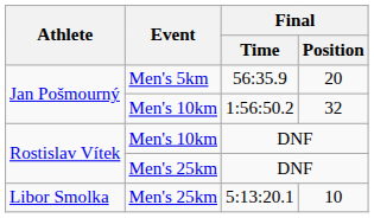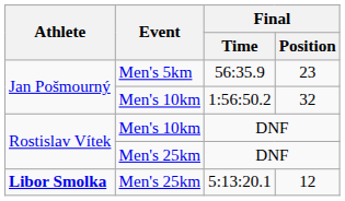 <table class="wikitable" border="1" style="font-size:90%">
 <tr>
 <th rowspan=2>Athlete</th>
 <th rowspan=2>Event</th>
 <th colspan=2>Final</th>
 </tr>
 <tr>
 <th>Time</th>
 <th>Position</th>
 </tr>
 <tr>
 <td rowspan=2><a href='#'>Jan Pošmourný</a></td>
 <td><a href='#'>Men's 5km</a></td>
 <td align=center>56:35.9</td>
-<td align=center>20</td>
+<td align=center>23</td>
 </tr>
 <tr>
 <td><a href='#'>Men's 10km</a></td>
 <td align=center>1:56:50.2</td>
 <td align=center>32</td>
 </tr>
 <tr>
 <td rowspan=2><a href='#'>Rostislav Vítek</a></td>
 <td><a href='#'>Men's 10km</a></td>
 <td align=center colspan=2>DNF</td>
 </tr>
 <tr>
 <td><a href='#'>Men's 25km</a></td>
 <td align=center colspan=2>DNF</td>
 </tr>
 <tr>
-<td rowspan=1><a href='#'>Libor Smolka</a></td>
+<td rowspan=1><strong><a href='#'>Libor Smolka</a></strong></td>
 <td><a href='#'>Men's 25km</a></td>
 <td align=center>5:13:20.1</td>
-<td align=center>10</td>
+<td align=center>12</td>
 </tr>
 </table>
